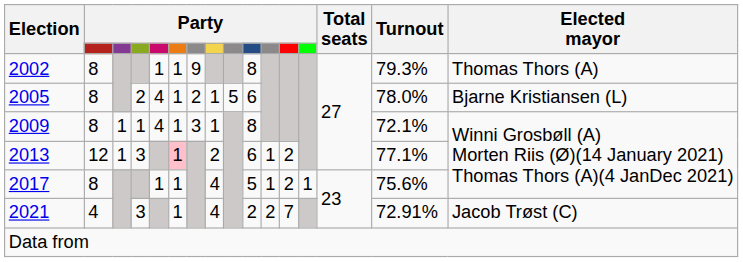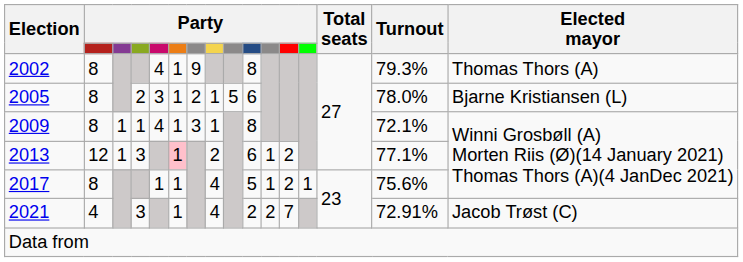 <table class="wikitable">
 <tr>
 <th rowspan="2">Election</th>
 <th colspan="12">Party</th>
 <th rowspan="2">Total<br>seats</th>
 <th rowspan="2">Turnout</th>
 <th rowspan="2">Elected<br>mayor</th>
 </tr>
 <tr>
 <td style="background:#B5211D;"><strong><a href='#'></a></strong></td>
 <td style="background:#843A93;"><strong><a href='#'></a></strong></td>
 <td style="background:#89A920;"><strong><a href='#'></a></strong></td>
 <td style="background:#C9096C;"><strong><a href='#'></a></strong></td>
 <td style="background:#EC7D14;"><strong><a href='#'></a></strong></td>
 <td style="background:#8B8989;"><strong></strong></td>
 <td style="background:#F4D44D;"><strong><a href='#'></a></strong></td>
 <td style="background:#8B8989;"><strong></strong></td>
 <td style="background:#254C85;"><strong><a href='#'></a></strong></td>
 <td style="background:#8B8989;"><strong></strong></td>
 <td style="background:#FF0000;"><strong><a href='#'></a></strong></td>
 <td style="background:#00FF00;"><strong><a href='#'></a></strong></td>
 </tr>
 <tr>
 <td><a href='#'>2002</a></td>
 <td>8</td>
 <td rowspan="2" style="background:#CDC9C9;"></td>
 <td style="background:#CDC9C9;"></td>
-<td>1</td>
+<td>4</td>
 <td>1</td>
 <td>9</td>
 <td style="background:#CDC9C9;"></td>
 <td style="background:#CDC9C9;"></td>
 <td>8</td>
 <td rowspan="3" style="background:#CDC9C9;"></td>
 <td rowspan="3" style="background:#CDC9C9;"></td>
 <td rowspan="4" style="background:#CDC9C9;"></td>
 <td rowspan="4">27</td>
 <td>79.3%</td>
 <td>Thomas Thors (A)</td>
 </tr>
 <tr>
 <td><a href='#'>2005</a></td>
 <td>8</td>
 <td>2</td>
-<td>4</td>
+<td>3</td>
 <td>1</td>
 <td>2</td>
 <td>1</td>
 <td>5</td>
 <td>6</td>
 <td>78.0%</td>
 <td>Bjarne Kristiansen (L)</td>
 </tr>
 <tr>
 <td><a href='#'>2009</a></td>
 <td>8</td>
 <td>1</td>
 <td>1</td>
 <td>4</td>
 <td>1</td>
 <td>3</td>
 <td>1</td>
 <td rowspan="4" style="background:#CDC9C9;"></td>
 <td>8</td>
 <td>72.1%</td>
 <td rowspan="3">Winni Grosbøll (A)<br>Morten Riis (Ø)(14 January 2021)<br>Thomas Thors (A)(4 JanDec 2021)</td>
 </tr>
 <tr>
 <td><a href='#'>2013</a></td>
 <td>12</td>
 <td>1</td>
 <td>3</td>
 <td style="background:#CDC9C9;"></td>
 <td style="background: pink;">1</td>
 <td rowspan="3" style="background:#CDC9C9;"></td>
 <td>2</td>
 <td>6</td>
 <td>1</td>
 <td>2</td>
 <td>77.1%</td>
 </tr>
 <tr>
 <td><a href='#'>2017</a></td>
 <td>8</td>
 <td rowspan="2" style="background:#CDC9C9;"></td>
 <td style="background:#CDC9C9;"></td>
 <td>1</td>
 <td>1</td>
 <td>4</td>
 <td>5</td>
 <td>1</td>
 <td>2</td>
 <td>1</td>
 <td rowspan="2">23</td>
 <td>75.6%</td>
 </tr>
 <tr>
 <td><a href='#'>2021</a></td>
 <td>4</td>
 <td>3</td>
 <td style="background:#CDC9C9;"></td>
 <td>1</td>
 <td>4</td>
 <td>2</td>
 <td>2</td>
 <td>7</td>
 <td style="background:#CDC9C9;"></td>
 <td>72.91%</td>
 <td>Jacob Trøst (C)</td>
 </tr>
 <tr>
 <td colspan="99">Data from </td>
 </tr>
 </table>
